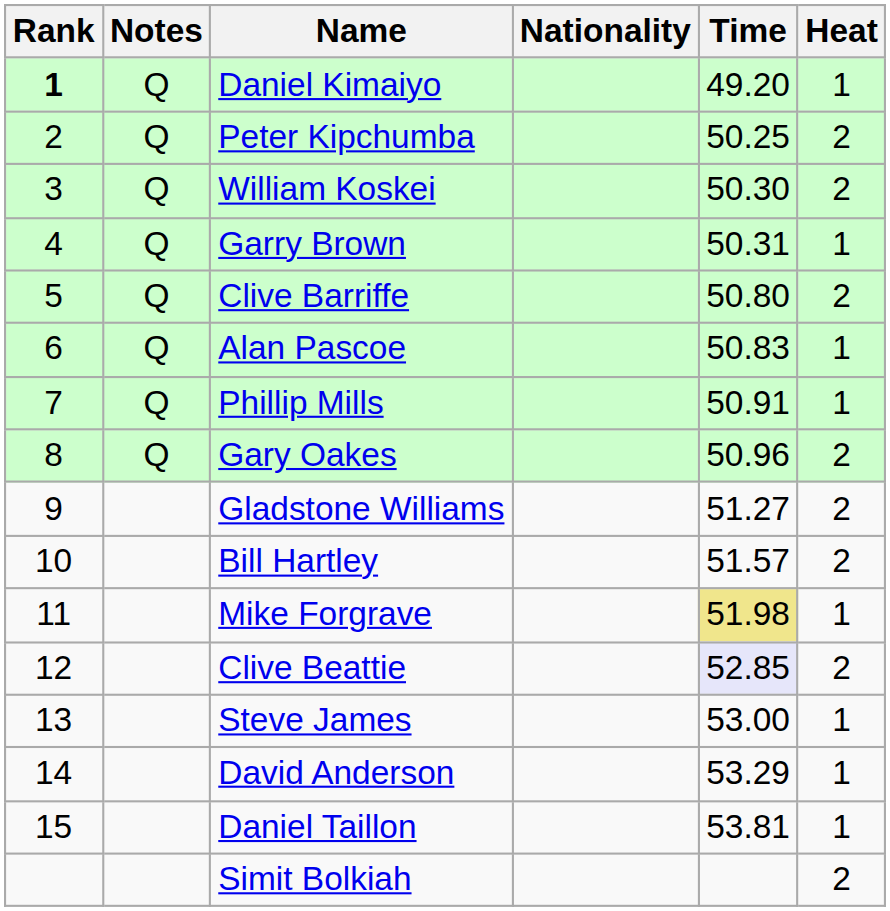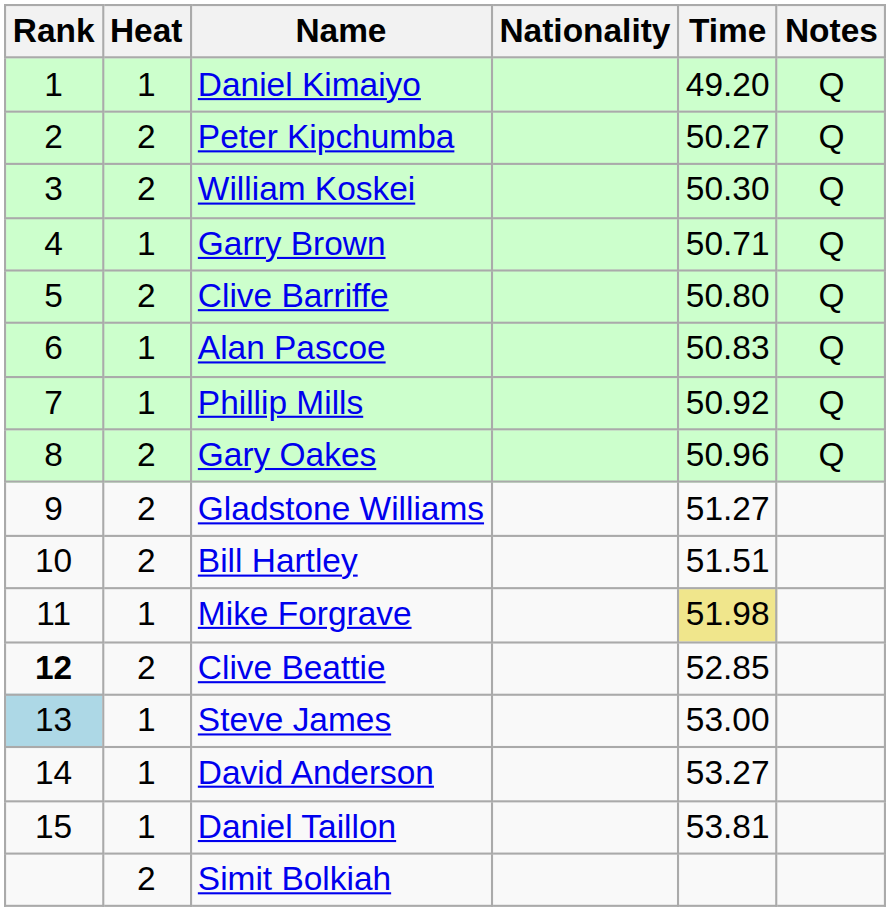 <table class="wikitable sortable" style="text-align:center">
 <tr>
 <th>Rank</th>
-<th>Notes</th>
+<th>Heat</th>
 <th>Name</th>
 <th>Nationality</th>
 <th>Time</th>
-<th>Heat</th>
+<th>Notes</th>
 </tr>
 <tr bgcolor=ccffcc>
-<td><strong>1</strong></td>
-<td>Q</td>
+<td>1</td>
+<td>1</td>
 <td align=left><a href='#'>Daniel Kimaiyo</a></td>
 <td align=left></td>
 <td>49.20</td>
-<td>1</td>
+<td>Q</td>
 </tr>
 <tr bgcolor=ccffcc>
 <td>2</td>
-<td>Q</td>
+<td>2</td>
 <td align=left><a href='#'>Peter Kipchumba</a></td>
 <td align=left></td>
-<td>50.25</td>
-<td>2</td>
+<td>50.27</td>
+<td>Q</td>
 </tr>
 <tr bgcolor=ccffcc>
 <td>3</td>
-<td>Q</td>
+<td>2</td>
 <td align=left><a href='#'>William Koskei</a></td>
 <td align=left></td>
 <td>50.30</td>
-<td>2</td>
+<td>Q</td>
 </tr>
 <tr bgcolor=ccffcc>
 <td>4</td>
-<td>Q</td>
+<td>1</td>
 <td align=left><a href='#'>Garry Brown</a></td>
 <td align=left></td>
-<td>50.31</td>
-<td>1</td>
+<td>50.71</td>
+<td>Q</td>
 </tr>
 <tr bgcolor=ccffcc>
 <td>5</td>
-<td>Q</td>
+<td>2</td>
 <td align=left><a href='#'>Clive Barriffe</a></td>
 <td align=left></td>
 <td>50.80</td>
-<td>2</td>
+<td>Q</td>
 </tr>
 <tr bgcolor=ccffcc>
 <td>6</td>
-<td>Q</td>
+<td>1</td>
 <td align=left><a href='#'>Alan Pascoe</a></td>
 <td align=left></td>
 <td>50.83</td>
-<td>1</td>
+<td>Q</td>
 </tr>
 <tr bgcolor=ccffcc>
 <td>7</td>
-<td>Q</td>
+<td>1</td>
 <td align=left><a href='#'>Phillip Mills</a></td>
 <td align=left></td>
-<td>50.91</td>
-<td>1</td>
+<td>50.92</td>
+<td>Q</td>
 </tr>
 <tr bgcolor=ccffcc>
 <td>8</td>
-<td>Q</td>
+<td>2</td>
 <td align=left><a href='#'>Gary Oakes</a></td>
 <td align=left></td>
 <td>50.96</td>
-<td>2</td>
+<td>Q</td>
 </tr>
 <tr>
 <td>9</td>
-<td></td>
+<td>2</td>
 <td align=left><a href='#'>Gladstone Williams</a></td>
 <td align=left></td>
 <td>51.27</td>
-<td>2</td>
+<td></td>
 </tr>
 <tr>
 <td>10</td>
-<td></td>
+<td>2</td>
 <td align=left><a href='#'>Bill Hartley</a></td>
 <td align=left></td>
-<td>51.57</td>
-<td>2</td>
+<td>51.51</td>
+<td></td>
 </tr>
 <tr>
 <td>11</td>
-<td></td>
+<td>1</td>
 <td align=left><a href='#'>Mike Forgrave</a></td>
 <td align=left></td>
 <td style="background: khaki;">51.98</td>
-<td>1</td>
+<td></td>
 </tr>
 <tr>
-<td>12</td>
-<td></td>
+<td><strong>12</strong></td>
+<td>2</td>
 <td align=left><a href='#'>Clive Beattie</a></td>
 <td align=left></td>
-<td style="background: lavender;">52.85</td>
-<td>2</td>
+<td>52.85</td>
+<td></td>
 </tr>
 <tr>
-<td>13</td>
-<td></td>
+<td style="background: lightblue;">13</td>
+<td>1</td>
 <td align=left><a href='#'>Steve James</a></td>
 <td align=left></td>
 <td>53.00</td>
-<td>1</td>
+<td></td>
 </tr>
 <tr>
 <td>14</td>
-<td></td>
+<td>1</td>
 <td align=left><a href='#'>David Anderson</a></td>
 <td align=left></td>
-<td>53.29</td>
-<td>1</td>
+<td>53.27</td>
+<td></td>
 </tr>
 <tr>
 <td>15</td>
-<td></td>
+<td>1</td>
 <td align=left><a href='#'>Daniel Taillon</a></td>
 <td align=left></td>
 <td>53.81</td>
-<td>1</td>
+<td></td>
 </tr>
 <tr>
 <td></td>
-<td></td>
+<td>2</td>
 <td align=left><a href='#'>Simit Bolkiah</a></td>
 <td align=left></td>
 <td></td>
-<td>2</td>
+<td></td>
 </tr>
 </table>
